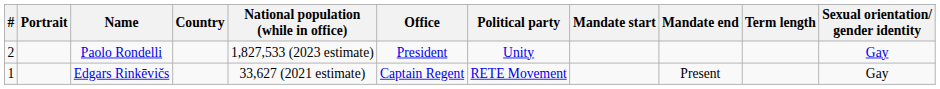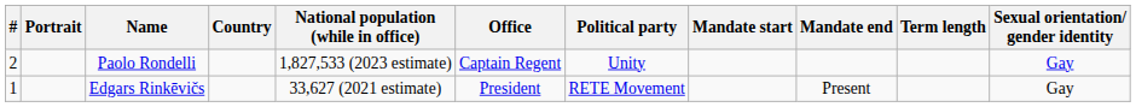 <table class="wikitable sortable" style="text-align:center">
 <tr>
 <th>#</th>
 <th class=unsortable>Portrait</th>
 <th>Name</th>
 <th>Country</th>
 <th>National population<br>(while in office)</th>
 <th>Office</th>
 <th>Political party</th>
 <th>Mandate start</th>
 <th>Mandate end</th>
 <th>Term length</th>
 <th>Sexual orientation/<br>gender identity</th>
 </tr>
 <tr>
 <td>2</td>
 <td></td>
 <td><a href='#'>Paolo Rondelli</a></td>
 <td></td>
 <td>1,827,533 (2023 estimate)</td>
-<td><a href='#'>President</a></td>
+<td><a href='#'>Captain Regent</a></td>
 <td><a href='#'>Unity</a></td>
 <td></td>
 <td></td>
 <td></td>
 <td><a href='#'>Gay</a></td>
 </tr>
 <tr>
 <td>1</td>
 <td></td>
 <td><a href='#'>Edgars Rinkēvičs</a></td>
 <td></td>
 <td>33,627 (2021 estimate)</td>
-<td><a href='#'>Captain Regent</a></td>
+<td><a href='#'>President</a></td>
 <td><a href='#'>RETE Movement</a></td>
 <td></td>
 <td>Present</td>
 <td></td>
 <td>Gay</td>
 </tr>
 </table>
